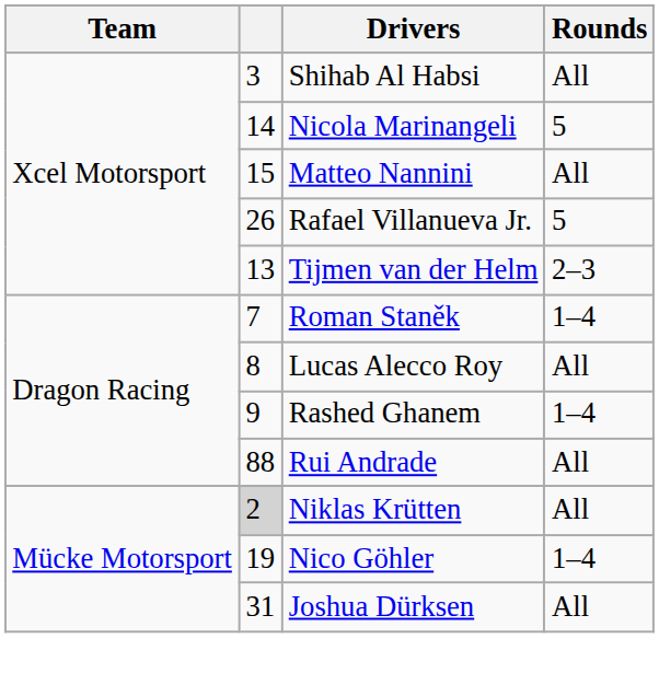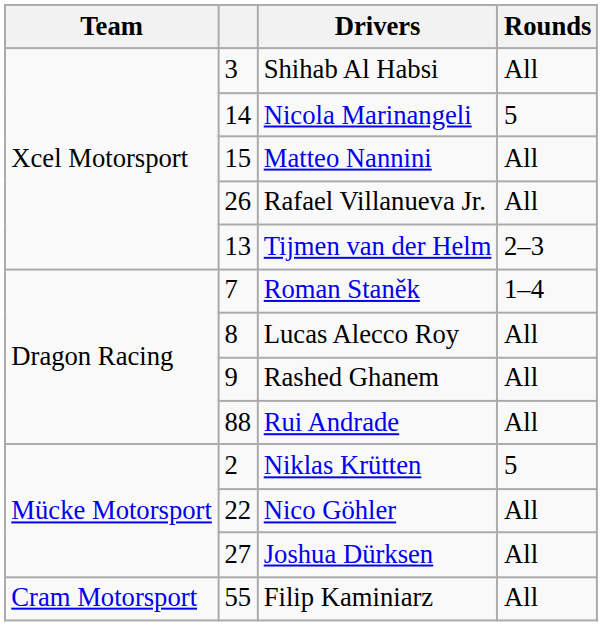 <table class="wikitable" style="font-size: 85%;">
 <tr>
 <th>Team</th>
 <th></th>
 <th>Drivers</th>
 <th>Rounds</th>
 </tr>
 <tr>
 <td rowspan=5> Xcel Motorsport</td>
 <td>3</td>
 <td> Shihab Al Habsi</td>
 <td>All</td>
 </tr>
 <tr>
 <td>14</td>
 <td> <a href='#'>Nicola Marinangeli</a></td>
 <td>5</td>
 </tr>
 <tr>
 <td>15</td>
 <td> <a href='#'>Matteo Nannini</a></td>
 <td>All</td>
 </tr>
 <tr>
 <td>26</td>
 <td> Rafael Villanueva Jr.</td>
-<td>5</td>
+<td>All</td>
 </tr>
 <tr>
 <td>13</td>
 <td> <a href='#'>Tijmen van der Helm</a></td>
 <td>2–3</td>
 </tr>
 <tr>
 <td rowspan=4> Dragon Racing</td>
 <td>7</td>
 <td> <a href='#'>Roman Staněk</a></td>
 <td>1–4</td>
 </tr>
 <tr>
 <td>8</td>
 <td nowrap> Lucas Alecco Roy</td>
 <td>All</td>
 </tr>
 <tr>
 <td>9</td>
 <td> Rashed Ghanem</td>
-<td>1–4</td>
+<td>All</td>
 </tr>
 <tr>
 <td>88</td>
 <td> <a href='#'>Rui Andrade</a></td>
 <td>All</td>
 </tr>
 <tr>
 <td rowspan=3> <a href='#'>Mücke Motorsport</a></td>
-<td style="background: lightgrey;">2</td>
+<td>2</td>
 <td> <a href='#'>Niklas Krütten</a></td>
+<td>5</td>
+</tr>
+<tr>
+<td>22</td>
+<td> <a href='#'>Nico Göhler</a></td>
 <td>All</td>
 </tr>
 <tr>
-<td>19</td>
-<td> <a href='#'>Nico Göhler</a></td>
-<td>1–4</td>
-</tr>
-<tr>
-<td>31</td>
+<td>27</td>
 <td> <a href='#'>Joshua Dürksen</a></td>
 <td>All</td>
 </tr>
+<tr>
+<td> <a href='#'>Cram Motorsport</a></td>
+<td>55</td>
+<td> Filip Kaminiarz</td>
+<td>All</td>
+</tr>
 </table>
